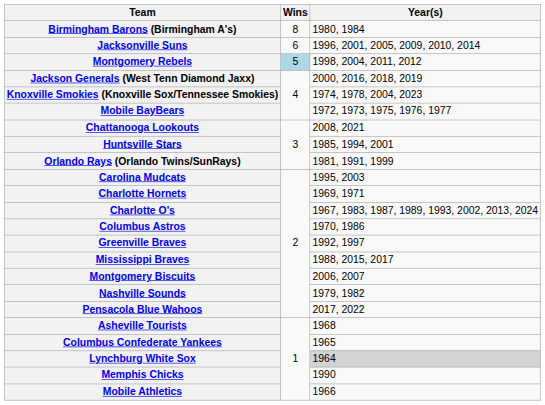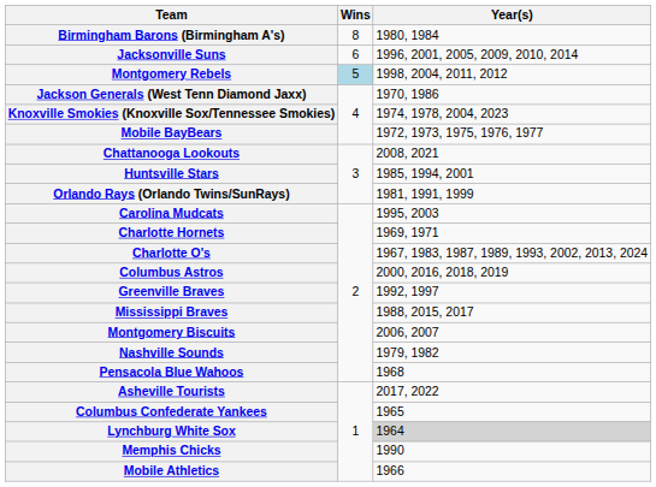 <table class="wikitable sortable plainrowheaders" style="text-align:left">
 <tr>
 <th scope="col">Team</th>
 <th scope="col">Wins</th>
 <th scope="col">Year(s)</th>
 </tr>
 <tr>
 <th scope="row"><strong><a href='#'>Birmingham Barons</a></strong> (Birmingham A's)</th>
 <td style="text-align:center">8</td>
 <td>1980, 1984</td>
 </tr>
 <tr>
 <th scope="row"><a href='#'>Jacksonville Suns</a></th>
 <td style="text-align:center">6</td>
 <td>1996, 2001, 2005, 2009, 2010, 2014</td>
 </tr>
 <tr>
 <th scope="row"><a href='#'>Montgomery Rebels</a></th>
 <td style="background: lightblue; text-align:center">5</td>
 <td>1998, 2004, 2011, 2012</td>
 </tr>
 <tr>
 <th scope="row"><a href='#'>Jackson Generals</a> (West Tenn Diamond Jaxx)</th>
 <td style="text-align:center" rowspan="3">4</td>
-<td>2000, 2016, 2018, 2019</td>
+<td>1970, 1986</td>
 </tr>
 <tr>
 <th scope="row"><strong><a href='#'>Knoxville Smokies</a></strong> (Knoxville Sox/Tennessee Smokies)</th>
 <td>1974, 1978, 2004, 2023</td>
 </tr>
 <tr>
 <th scope="row"><a href='#'>Mobile BayBears</a></th>
 <td>1972, 1973, 1975, 1976, 1977</td>
 </tr>
 <tr>
 <th scope="row"><strong><a href='#'>Chattanooga Lookouts</a></strong></th>
 <td style="text-align:center" rowspan="3">3</td>
 <td>2008, 2021</td>
 </tr>
 <tr>
 <th scope="row"><a href='#'>Huntsville Stars</a></th>
 <td>1985, 1994, 2001</td>
 </tr>
 <tr>
 <th scope="row"><a href='#'>Orlando Rays</a> (Orlando Twins/SunRays)</th>
 <td>1981, 1991, 1999</td>
 </tr>
 <tr>
 <th scope="row"><a href='#'>Carolina Mudcats</a></th>
 <td style="text-align:center" rowspan="9">2</td>
 <td>1995, 2003</td>
 </tr>
 <tr>
 <th scope="row"><a href='#'>Charlotte Hornets</a></th>
 <td>1969, 1971</td>
 </tr>
 <tr>
 <th scope="row"><a href='#'>Charlotte O's</a></th>
 <td>1967, 1983, 1987, 1989, 1993, 2002, 2013, 2024</td>
 </tr>
 <tr>
 <th scope="row"><a href='#'>Columbus Astros</a></th>
-<td>1970, 1986</td>
+<td>2000, 2016, 2018, 2019</td>
 </tr>
 <tr>
 <th scope="row"><a href='#'>Greenville Braves</a></th>
 <td>1992, 1997</td>
 </tr>
 <tr>
 <th scope="row"><a href='#'>Mississippi Braves</a></th>
 <td>1988, 2015, 2017</td>
 </tr>
 <tr>
 <th scope="row"><strong><a href='#'>Montgomery Biscuits</a></strong></th>
 <td>2006, 2007</td>
 </tr>
 <tr>
 <th scope="row"><a href='#'>Nashville Sounds</a></th>
 <td>1979, 1982</td>
 </tr>
 <tr>
 <th scope="row"><strong><a href='#'>Pensacola Blue Wahoos</a></strong></th>
-<td>2017, 2022</td>
+<td>1968</td>
 </tr>
 <tr>
 <th scope="row"><a href='#'>Asheville Tourists</a></th>
 <td style="text-align:center" rowspan="5">1</td>
-<td>1968</td>
+<td>2017, 2022</td>
 </tr>
 <tr>
 <th scope="row"><a href='#'>Columbus Confederate Yankees</a></th>
 <td>1965</td>
 </tr>
 <tr>
 <th scope="row"><a href='#'>Lynchburg White Sox</a></th>
 <td style="background: lightgrey;">1964</td>
 </tr>
 <tr>
 <th scope="row"><a href='#'>Memphis Chicks</a></th>
 <td>1990</td>
 </tr>
 <tr>
 <th scope="row"><a href='#'>Mobile Athletics</a></th>
 <td>1966</td>
 </tr>
 </table>
